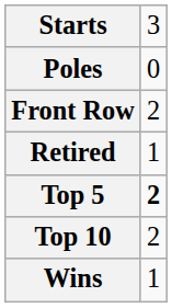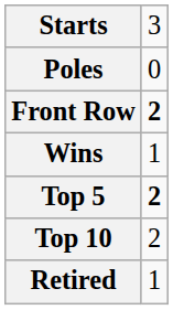 <table class="wikitable" style="text-align:center">
 <tr>
 <th>Starts</th>
 <td>3</td>
 </tr>
 <tr>
 <th>Poles</th>
 <td>0</td>
 </tr>
 <tr>
 <th>Front Row</th>
-<td>2</td>
+<td><strong>2</strong></td>
 </tr>
 <tr>
-<th>Retired</th>
+<th>Wins</th>
 <td>1</td>
 </tr>
 <tr>
 <th>Top 5</th>
 <td><strong>2</strong></td>
 </tr>
 <tr>
 <th>Top 10</th>
 <td>2</td>
 </tr>
 <tr>
-<th>Wins</th>
+<th>Retired</th>
 <td>1</td>
 </tr>
 </table>
